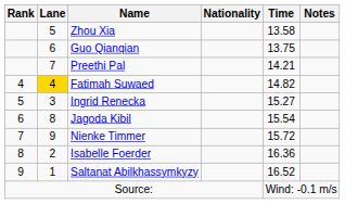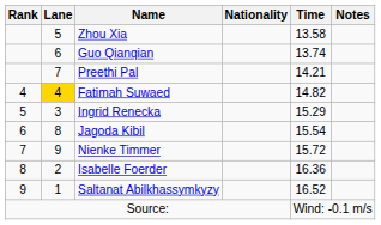 <table class="wikitable sortable" style="text-align:center">
 <tr>
 <th scope="col">Rank</th>
 <th scope="col">Lane</th>
 <th scope="col">Name</th>
 <th scope="col">Nationality</th>
 <th scope="col">Time</th>
 <th scope="col">Notes</th>
 </tr>
 <tr>
 <td></td>
 <td>5</td>
 <td align=left><a href='#'>Zhou Xia</a></td>
 <td align=left></td>
 <td>13.58</td>
 <td></td>
 </tr>
 <tr>
 <td></td>
 <td>6</td>
 <td align=left><a href='#'>Guo Qianqian</a></td>
 <td align=left></td>
-<td>13.75</td>
+<td>13.74</td>
 <td></td>
 </tr>
 <tr>
 <td></td>
 <td>7</td>
 <td align=left><a href='#'>Preethi Pal</a></td>
 <td align=left></td>
 <td>14.21</td>
 <td></td>
 </tr>
 <tr>
 <td>4</td>
 <td style="background: gold;">4</td>
 <td align=left><a href='#'>Fatimah Suwaed</a></td>
 <td align=left></td>
 <td>14.82</td>
 <td></td>
 </tr>
 <tr>
 <td>5</td>
 <td>3</td>
 <td align=left><a href='#'>Ingrid Renecka</a></td>
 <td align=left></td>
-<td>15.27</td>
+<td>15.29</td>
 <td></td>
 </tr>
 <tr>
 <td>6</td>
 <td>8</td>
 <td align=left><a href='#'>Jagoda Kibil</a></td>
 <td align=left></td>
 <td>15.54</td>
 <td></td>
 </tr>
 <tr>
 <td>7</td>
 <td>9</td>
 <td align=left><a href='#'>Nienke Timmer</a></td>
 <td align=left></td>
 <td>15.72</td>
 <td></td>
 </tr>
 <tr>
 <td>8</td>
 <td>2</td>
 <td align=left><a href='#'>Isabelle Foerder</a></td>
 <td align=left></td>
 <td>16.36</td>
 <td></td>
 </tr>
 <tr>
 <td>9</td>
 <td>1</td>
 <td align=left><a href='#'>Saltanat Abilkhassymkyzy</a></td>
 <td align=left></td>
 <td>16.52</td>
 <td></td>
 </tr>
 <tr class="sortbottom">
 <td colspan="4">Source:</td>
 <td colspan="2" style="text-align:left;">Wind: -0.1 m/s</td>
 </tr>
 </table>
